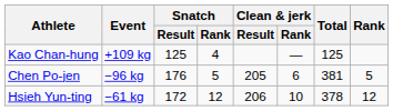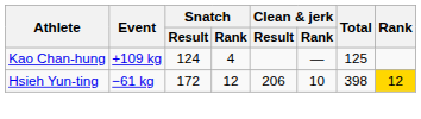 <table class="wikitable" style="font-size:90%; text-align:center">
 <tr>
 <th rowspan="2">Athlete</th>
 <th rowspan="2">Event</th>
 <th colspan="2">Snatch</th>
 <th colspan="2">Clean & jerk</th>
 <th rowspan="2">Total</th>
 <th rowspan="2">Rank</th>
 </tr>
 <tr style="font-size:95%">
 <th>Result</th>
 <th>Rank</th>
 <th>Result</th>
 <th>Rank</th>
 </tr>
 <tr>
 <td align="left"><a href='#'>Kao Chan-hung</a></td>
 <td align="left"><a href='#'>+109 kg</a></td>
-<td>125</td>
+<td>124</td>
 <td>4</td>
 <td></td>
 <td>—</td>
 <td>125</td>
 <td></td>
-</tr>
-<tr>
-<td align="left"><a href='#'>Chen Po-jen</a></td>
-<td align="left"><a href='#'>−96 kg</a></td>
-<td>176</td>
-<td>5</td>
-<td>205</td>
-<td>6</td>
-<td>381</td>
-<td>5</td>
 </tr>
 <tr>
 <td align="left"><a href='#'>Hsieh Yun-ting</a></td>
 <td align="left"><a href='#'>−61 kg</a></td>
 <td>172</td>
 <td>12</td>
 <td>206</td>
 <td>10</td>
-<td>378</td>
-<td>12</td>
+<td>398</td>
+<td style="background: gold;">12</td>
 </tr>
 </table>
